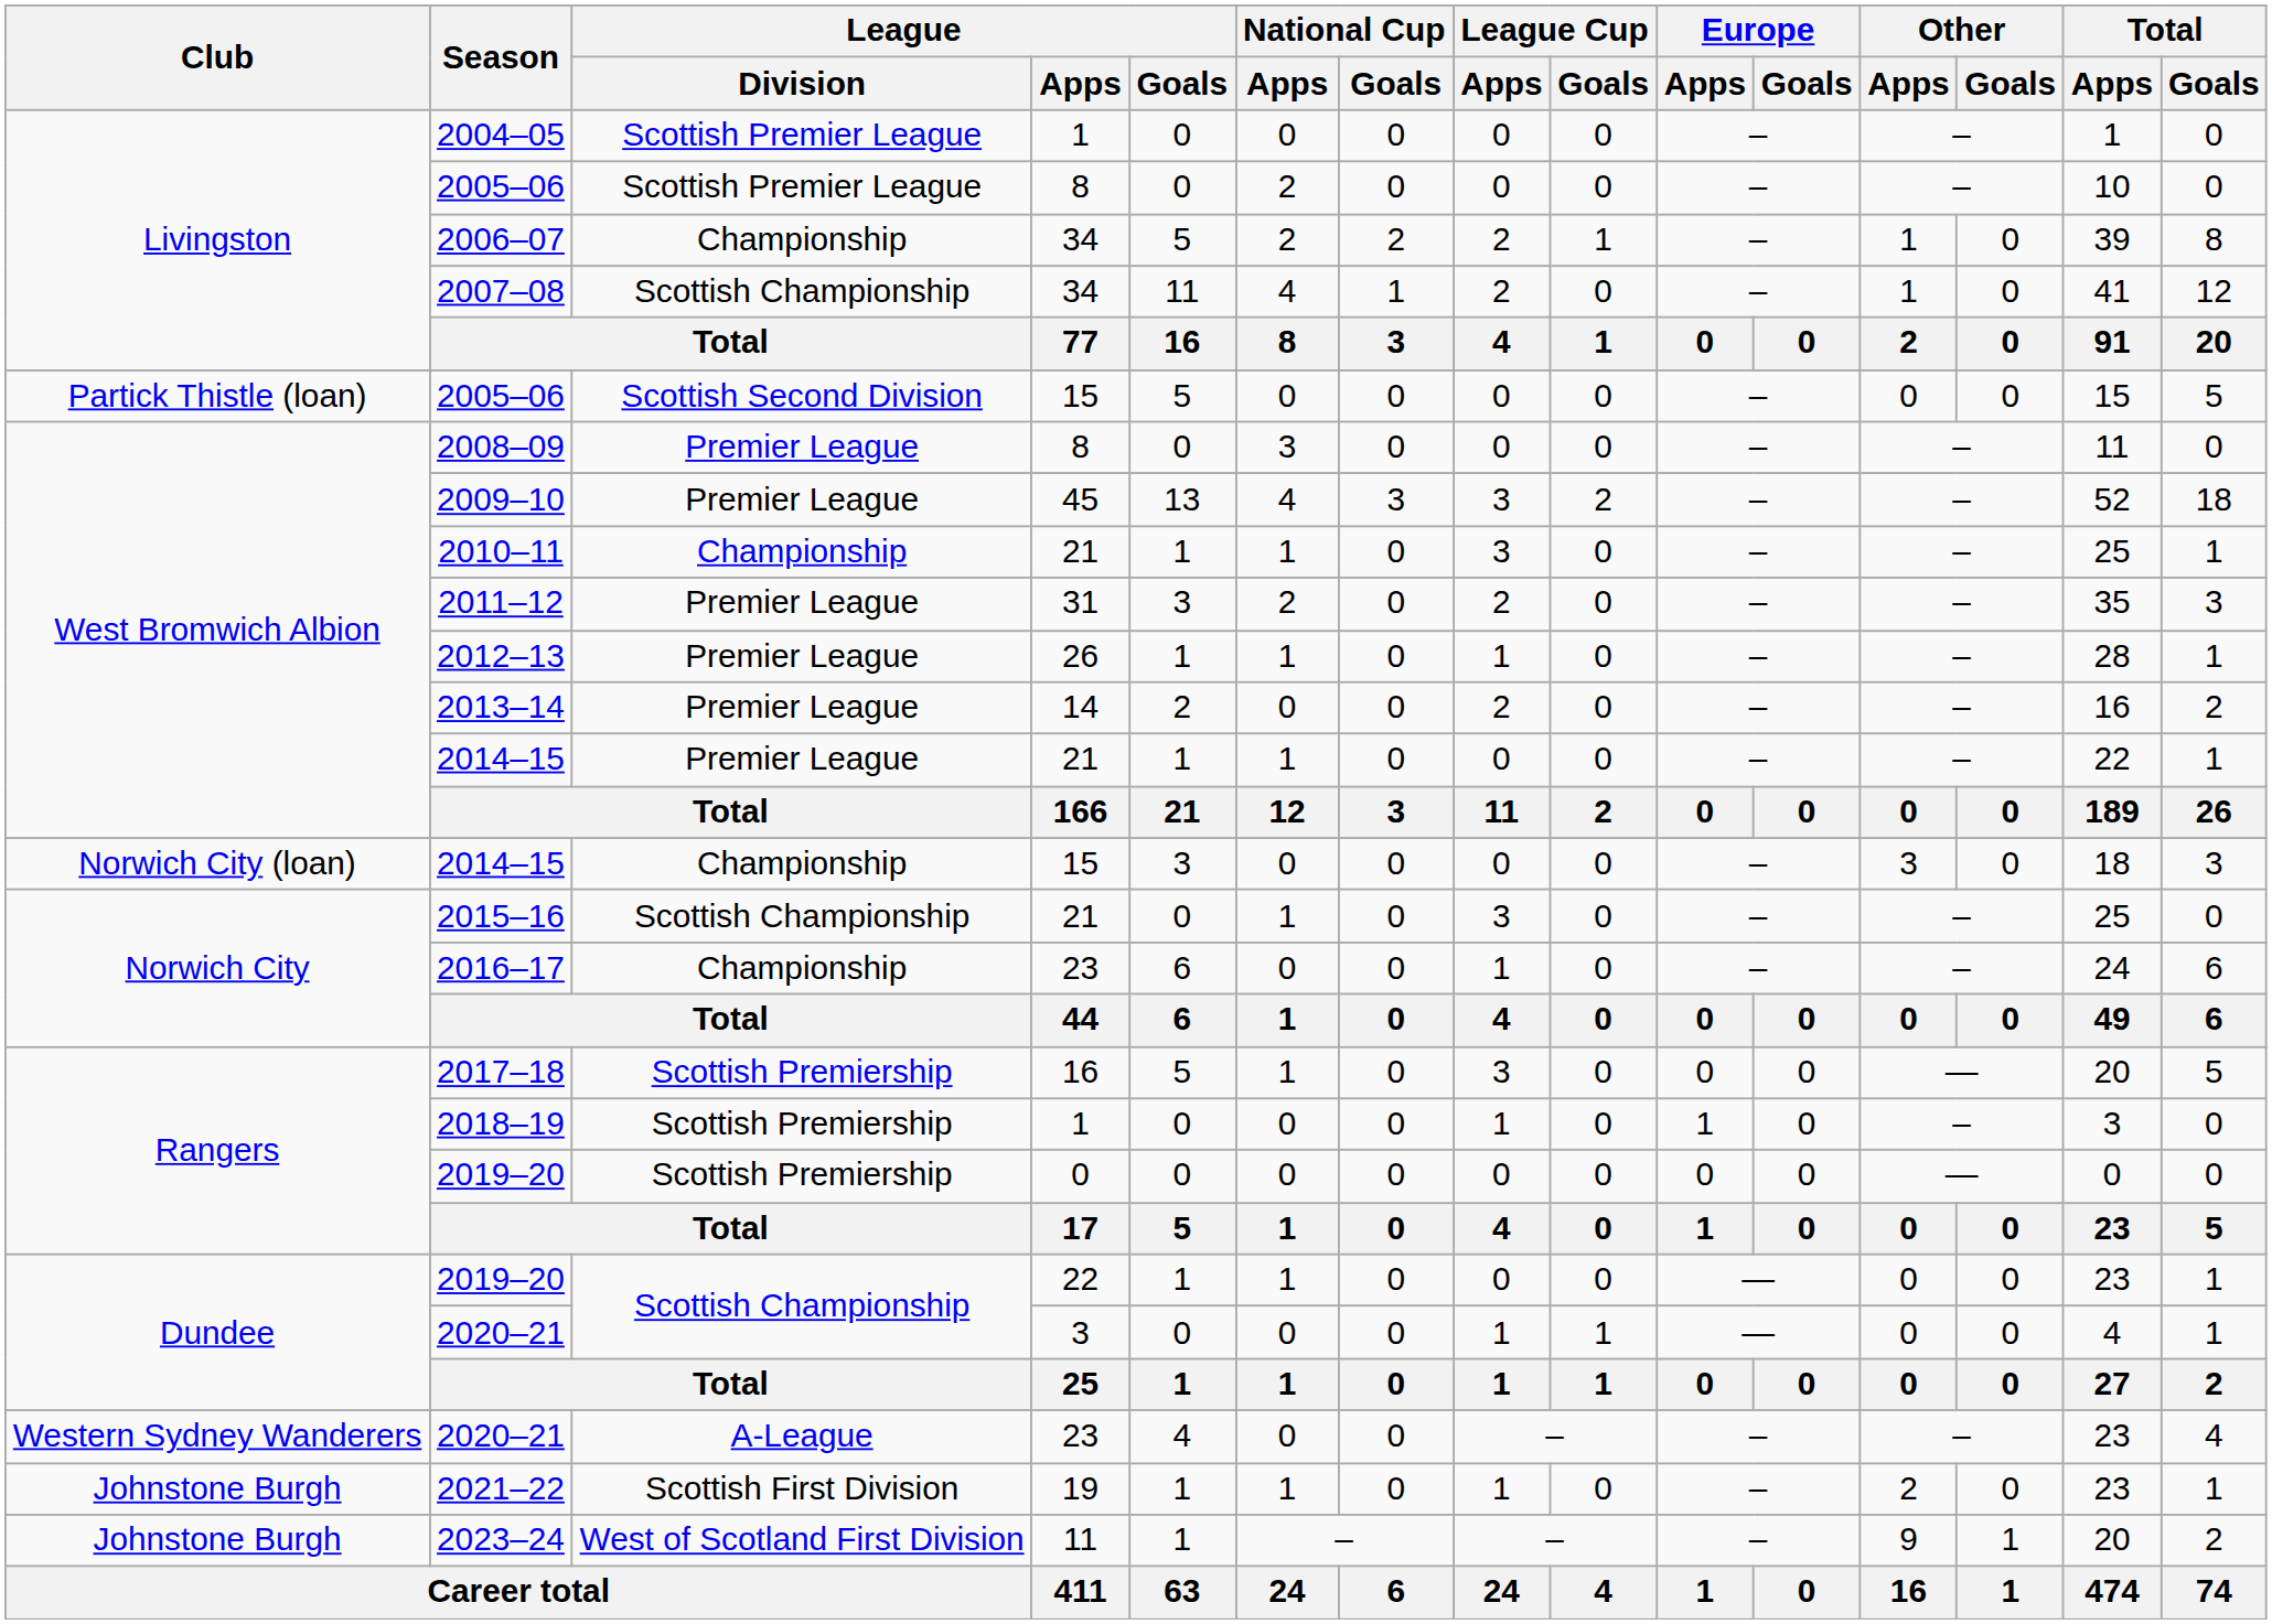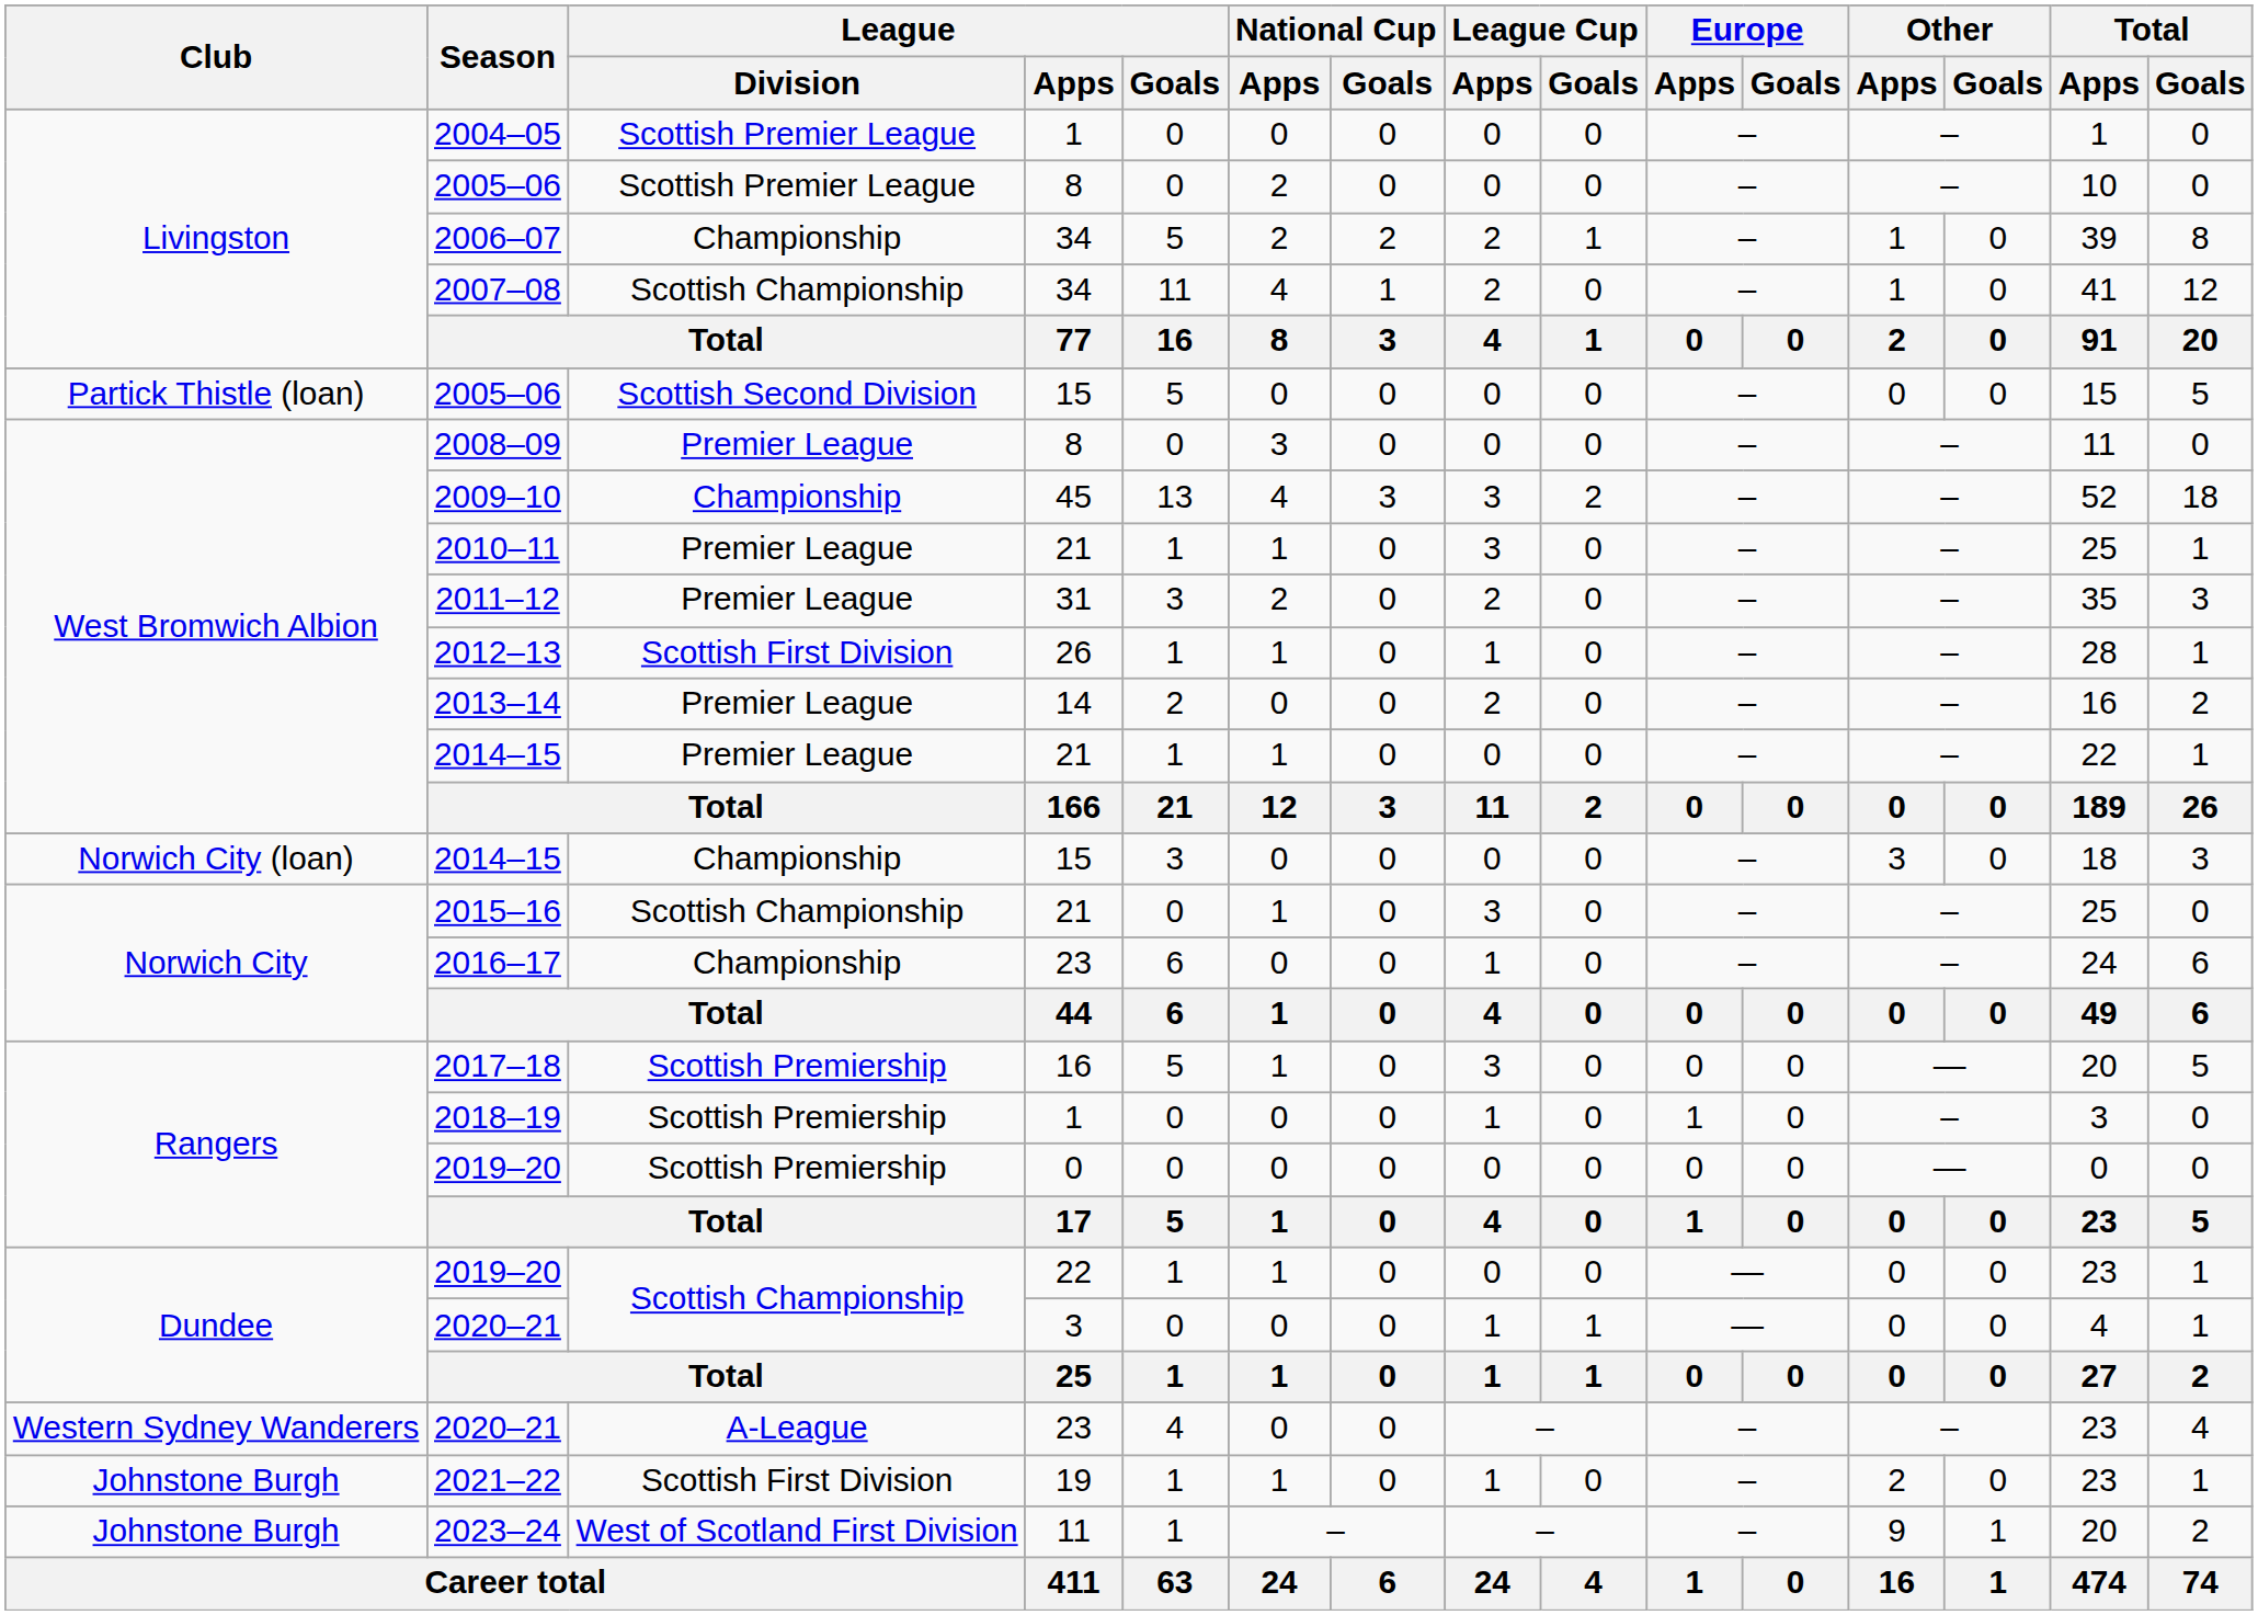 <table class="wikitable" style="text-align: center">
 <tr>
 <th rowspan="2">Club</th>
 <th rowspan="2">Season</th>
 <th colspan="3">League</th>
 <th colspan="2">National Cup</th>
 <th colspan="2">League Cup</th>
 <th colspan="2"><a href='#'>Europe</a></th>
 <th colspan="2">Other</th>
 <th colspan="2">Total</th>
 </tr>
 <tr>
 <th>Division</th>
 <th>Apps</th>
 <th>Goals</th>
 <th>Apps</th>
 <th>Goals</th>
 <th>Apps</th>
 <th>Goals</th>
 <th>Apps</th>
 <th>Goals</th>
 <th>Apps</th>
 <th>Goals</th>
 <th>Apps</th>
 <th>Goals</th>
 </tr>
 <tr>
 <td rowspan="5"><a href='#'>Livingston</a></td>
 <td><a href='#'>2004–05</a></td>
 <td><a href='#'>Scottish Premier League</a></td>
 <td>1</td>
 <td>0</td>
 <td>0</td>
 <td>0</td>
 <td>0</td>
 <td>0</td>
 <td colspan="2">–</td>
 <td colspan="2">–</td>
 <td>1</td>
 <td>0</td>
 </tr>
 <tr>
 <td><a href='#'>2005–06</a></td>
 <td>Scottish Premier League</td>
 <td>8</td>
 <td>0</td>
 <td>2</td>
 <td>0</td>
 <td>0</td>
 <td>0</td>
 <td colspan="2">–</td>
 <td colspan="2">–</td>
 <td>10</td>
 <td>0</td>
 </tr>
 <tr>
 <td><a href='#'>2006–07</a></td>
 <td>Championship</td>
 <td>34</td>
 <td>5</td>
 <td>2</td>
 <td>2</td>
 <td>2</td>
 <td>1</td>
 <td colspan="2">–</td>
 <td>1</td>
 <td>0</td>
 <td>39</td>
 <td>8</td>
 </tr>
 <tr>
 <td><a href='#'>2007–08</a></td>
 <td>Scottish Championship</td>
 <td>34</td>
 <td>11</td>
 <td>4</td>
 <td>1</td>
 <td>2</td>
 <td>0</td>
 <td colspan="2">–</td>
 <td>1</td>
 <td>0</td>
 <td>41</td>
 <td>12</td>
 </tr>
 <tr>
 <th colspan="2">Total</th>
 <th>77</th>
 <th>16</th>
 <th>8</th>
 <th>3</th>
 <th>4</th>
 <th>1</th>
 <th>0</th>
 <th>0</th>
 <th>2</th>
 <th>0</th>
 <th>91</th>
 <th>20</th>
 </tr>
 <tr>
 <td><a href='#'>Partick Thistle</a> (loan)</td>
 <td><a href='#'>2005–06</a></td>
 <td><a href='#'>Scottish Second Division</a></td>
 <td>15</td>
 <td>5</td>
 <td>0</td>
 <td>0</td>
 <td>0</td>
 <td>0</td>
 <td colspan="2">–</td>
 <td>0</td>
 <td>0</td>
 <td>15</td>
 <td>5</td>
 </tr>
 <tr>
 <td rowspan="8"><a href='#'>West Bromwich Albion</a></td>
 <td><a href='#'>2008–09</a></td>
 <td><a href='#'>Premier League</a></td>
 <td>8</td>
 <td>0</td>
 <td>3</td>
 <td>0</td>
 <td>0</td>
 <td>0</td>
 <td colspan="2">–</td>
 <td colspan="2">–</td>
 <td>11</td>
 <td>0</td>
 </tr>
 <tr>
 <td><a href='#'>2009–10</a></td>
-<td>Premier League</td>
+<td><a href='#'>Championship</a></td>
 <td>45</td>
 <td>13</td>
 <td>4</td>
 <td>3</td>
 <td>3</td>
 <td>2</td>
 <td colspan="2">–</td>
 <td colspan="2">–</td>
 <td>52</td>
 <td>18</td>
 </tr>
 <tr>
 <td><a href='#'>2010–11</a></td>
-<td><a href='#'>Championship</a></td>
+<td>Premier League</td>
 <td>21</td>
 <td>1</td>
 <td>1</td>
 <td>0</td>
 <td>3</td>
 <td>0</td>
 <td colspan="2">–</td>
 <td colspan="2">–</td>
 <td>25</td>
 <td>1</td>
 </tr>
 <tr>
 <td><a href='#'>2011–12</a></td>
 <td>Premier League</td>
 <td>31</td>
 <td>3</td>
 <td>2</td>
 <td>0</td>
 <td>2</td>
 <td>0</td>
 <td colspan="2">–</td>
 <td colspan="2">–</td>
 <td>35</td>
 <td>3</td>
 </tr>
 <tr>
 <td><a href='#'>2012–13</a></td>
-<td>Premier League</td>
+<td><a href='#'>Scottish First Division</a></td>
 <td>26</td>
 <td>1</td>
 <td>1</td>
 <td>0</td>
 <td>1</td>
 <td>0</td>
 <td colspan="2">–</td>
 <td colspan="2">–</td>
 <td>28</td>
 <td>1</td>
 </tr>
 <tr>
 <td><a href='#'>2013–14</a></td>
 <td>Premier League</td>
 <td>14</td>
 <td>2</td>
 <td>0</td>
 <td>0</td>
 <td>2</td>
 <td>0</td>
 <td colspan="2">–</td>
 <td colspan="2">–</td>
 <td>16</td>
 <td>2</td>
 </tr>
 <tr>
 <td><a href='#'>2014–15</a></td>
 <td>Premier League</td>
 <td>21</td>
 <td>1</td>
 <td>1</td>
 <td>0</td>
 <td>0</td>
 <td>0</td>
 <td colspan="2">–</td>
 <td colspan="2">–</td>
 <td>22</td>
 <td>1</td>
 </tr>
 <tr>
 <th colspan="2">Total</th>
 <th>166</th>
 <th>21</th>
 <th>12</th>
 <th>3</th>
 <th>11</th>
 <th>2</th>
 <th>0</th>
 <th>0</th>
 <th>0</th>
 <th>0</th>
 <th>189</th>
 <th>26</th>
 </tr>
 <tr>
 <td><a href='#'>Norwich City</a> (loan)</td>
 <td><a href='#'>2014–15</a></td>
 <td>Championship</td>
 <td>15</td>
 <td>3</td>
 <td>0</td>
 <td>0</td>
 <td>0</td>
 <td>0</td>
 <td colspan="2">–</td>
 <td>3</td>
 <td>0</td>
 <td>18</td>
 <td>3</td>
 </tr>
 <tr>
 <td rowspan="3"><a href='#'>Norwich City</a></td>
 <td><a href='#'>2015–16</a></td>
 <td>Scottish Championship</td>
 <td>21</td>
 <td>0</td>
 <td>1</td>
 <td>0</td>
 <td>3</td>
 <td>0</td>
 <td colspan="2">–</td>
 <td colspan="2">–</td>
 <td>25</td>
 <td>0</td>
 </tr>
 <tr>
 <td><a href='#'>2016–17</a></td>
 <td>Championship</td>
 <td>23</td>
 <td>6</td>
 <td>0</td>
 <td>0</td>
 <td>1</td>
 <td>0</td>
 <td colspan="2">–</td>
 <td colspan="2">–</td>
 <td>24</td>
 <td>6</td>
 </tr>
 <tr>
 <th colspan="2">Total</th>
 <th>44</th>
 <th>6</th>
 <th>1</th>
 <th>0</th>
 <th>4</th>
 <th>0</th>
 <th>0</th>
 <th>0</th>
 <th>0</th>
 <th>0</th>
 <th>49</th>
 <th>6</th>
 </tr>
 <tr>
 <td rowspan="4"><a href='#'>Rangers</a></td>
 <td><a href='#'>2017–18</a></td>
 <td><a href='#'>Scottish Premiership</a></td>
 <td>16</td>
 <td>5</td>
 <td>1</td>
 <td>0</td>
 <td>3</td>
 <td>0</td>
 <td>0</td>
 <td>0</td>
 <td colspan=2>—</td>
 <td>20</td>
 <td>5</td>
 </tr>
 <tr>
 <td><a href='#'>2018–19</a></td>
 <td>Scottish Premiership</td>
 <td>1</td>
 <td>0</td>
 <td>0</td>
 <td>0</td>
 <td>1</td>
 <td>0</td>
 <td>1</td>
 <td>0</td>
 <td colspan="2">–</td>
 <td>3</td>
 <td>0</td>
 </tr>
 <tr>
 <td><a href='#'>2019–20</a></td>
 <td>Scottish Premiership</td>
 <td>0</td>
 <td>0</td>
 <td>0</td>
 <td>0</td>
 <td>0</td>
 <td>0</td>
 <td>0</td>
 <td>0</td>
 <td colspan=2>—</td>
 <td>0</td>
 <td>0</td>
 </tr>
 <tr>
 <th colspan="2">Total</th>
 <th>17</th>
 <th>5</th>
 <th>1</th>
 <th>0</th>
 <th>4</th>
 <th>0</th>
 <th>1</th>
 <th>0</th>
 <th>0</th>
 <th>0</th>
 <th>23</th>
 <th>5</th>
 </tr>
 <tr>
 <td rowspan="3"><a href='#'>Dundee</a></td>
 <td><a href='#'>2019–20</a></td>
 <td rowspan="2"><a href='#'>Scottish Championship</a></td>
 <td>22</td>
 <td>1</td>
 <td>1</td>
 <td>0</td>
 <td>0</td>
 <td>0</td>
 <td colspan=2>—</td>
 <td>0</td>
 <td>0</td>
 <td>23</td>
 <td>1</td>
 </tr>
 <tr>
 <td><a href='#'>2020–21</a></td>
 <td>3</td>
 <td>0</td>
 <td>0</td>
 <td>0</td>
 <td>1</td>
 <td>1</td>
 <td colspan="2">—</td>
 <td>0</td>
 <td>0</td>
 <td>4</td>
 <td>1</td>
 </tr>
 <tr>
 <th colspan="2">Total</th>
 <th>25</th>
 <th>1</th>
 <th>1</th>
 <th>0</th>
 <th>1</th>
 <th>1</th>
 <th>0</th>
 <th>0</th>
 <th>0</th>
 <th>0</th>
 <th>27</th>
 <th>2</th>
 </tr>
 <tr>
 <td><a href='#'>Western Sydney Wanderers</a></td>
 <td><a href='#'>2020–21</a></td>
 <td><a href='#'>A-League</a></td>
 <td>23</td>
 <td>4</td>
 <td>0</td>
 <td>0</td>
 <td colspan="2">–</td>
 <td colspan="2">–</td>
 <td colspan="2">–</td>
 <td>23</td>
 <td>4</td>
 </tr>
 <tr>
 <td><a href='#'>Johnstone Burgh</a></td>
 <td><a href='#'>2021–22</a></td>
 <td>Scottish First Division</td>
 <td>19</td>
 <td>1</td>
 <td>1</td>
 <td>0</td>
 <td>1</td>
 <td>0</td>
 <td colspan="2">–</td>
 <td>2</td>
 <td>0</td>
 <td>23</td>
 <td>1</td>
 </tr>
 <tr>
 <td><a href='#'>Johnstone Burgh</a></td>
 <td><a href='#'>2023–24</a></td>
 <td><a href='#'>West of Scotland First Division</a></td>
 <td>11</td>
 <td>1</td>
 <td colspan="2">–</td>
 <td colspan="2">–</td>
 <td colspan="2">–</td>
 <td>9</td>
 <td>1</td>
 <td>20</td>
 <td>2</td>
 </tr>
 <tr>
 <th colspan="3">Career total</th>
 <th>411</th>
 <th>63</th>
 <th>24</th>
 <th>6</th>
 <th>24</th>
 <th>4</th>
 <th>1</th>
 <th>0</th>
 <th>16</th>
 <th>1</th>
 <th>474</th>
 <th>74</th>
 </tr>
 </table>
